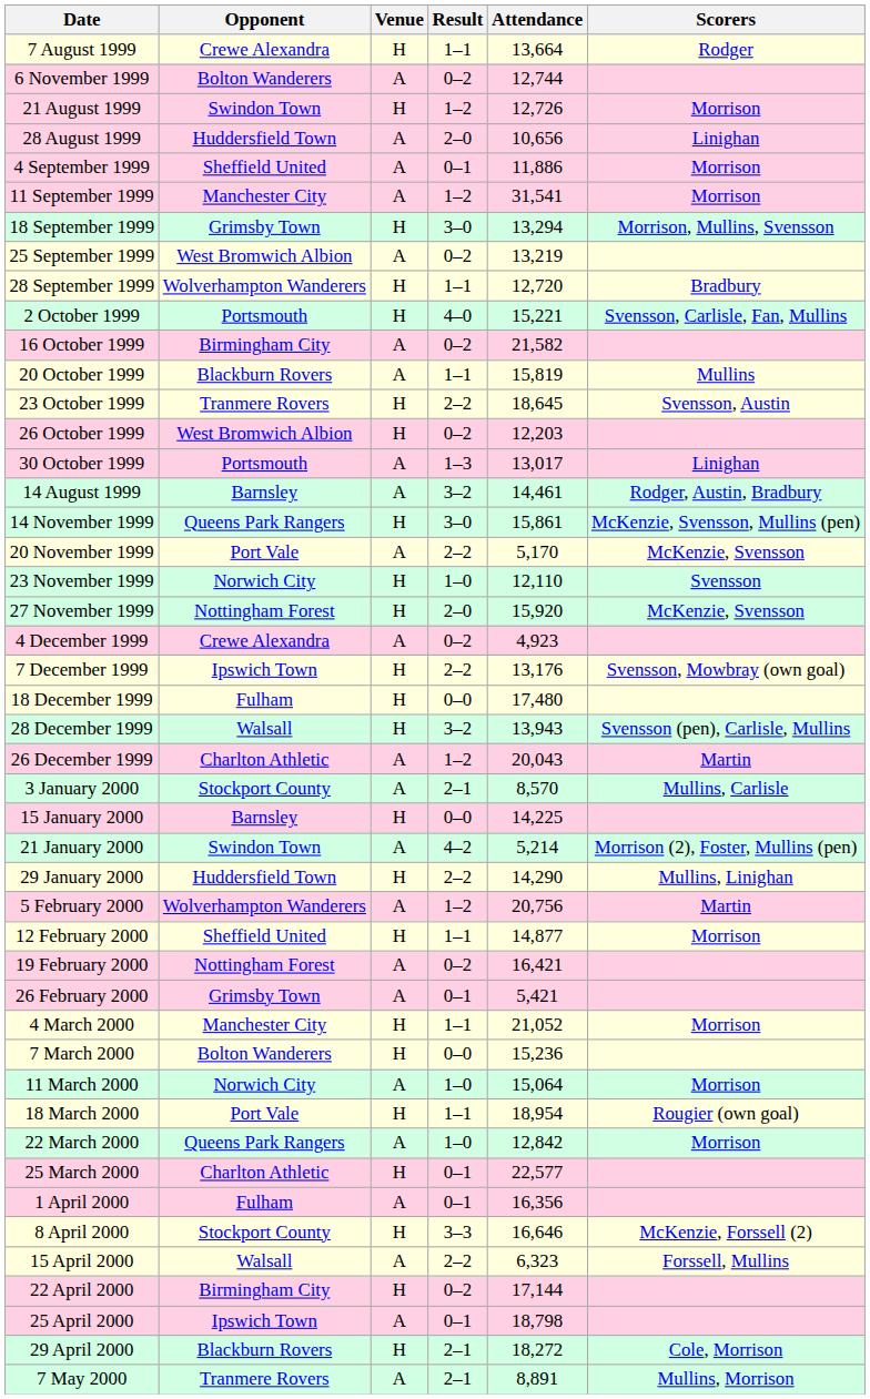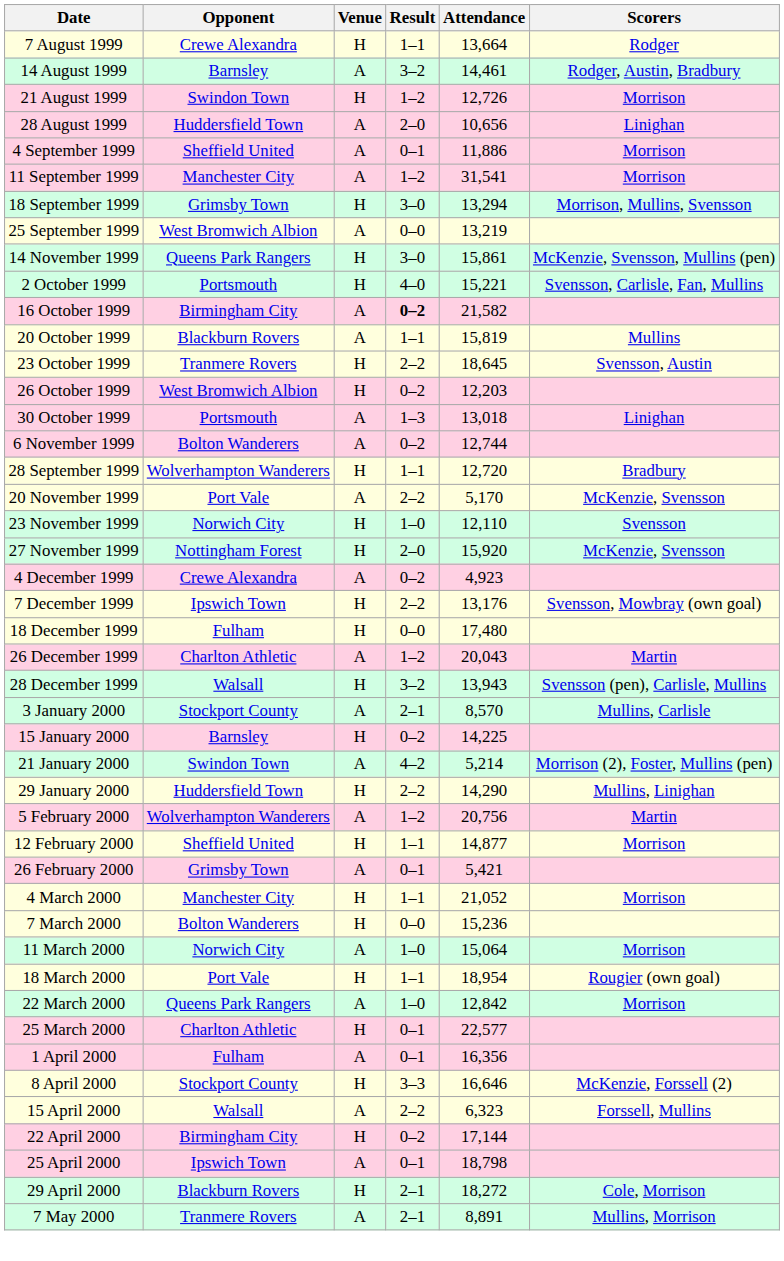 <table class="wikitable sortable" style="font-size:100%; text-align:center">
 <tr>
 <th>Date</th>
 <th>Opponent</th>
 <th>Venue</th>
 <th>Result</th>
 <th>Attendance</th>
 <th>Scorers</th>
 </tr>
 <tr style="background-color: #ffffdd;">
 <td>7 August 1999</td>
 <td><a href='#'>Crewe Alexandra</a></td>
 <td>H</td>
 <td>1–1</td>
 <td>13,664</td>
 <td><a href='#'>Rodger</a></td>
 </tr>
-<tr style="background-color: #ffd0e3;">
-<td>6 November 1999</td>
-<td><a href='#'>Bolton Wanderers</a></td>
+<tr style="background-color: #d0ffe3;">
+<td>14 August 1999</td>
+<td><a href='#'>Barnsley</a></td>
 <td>A</td>
-<td>0–2</td>
-<td>12,744</td>
-<td></td>
+<td>3–2</td>
+<td>14,461</td>
+<td><a href='#'>Rodger</a>, <a href='#'>Austin</a>, <a href='#'>Bradbury</a></td>
 </tr>
 <tr style="background-color: #ffd0e3;">
 <td>21 August 1999</td>
 <td><a href='#'>Swindon Town</a></td>
 <td>H</td>
 <td>1–2</td>
 <td>12,726</td>
 <td><a href='#'>Morrison</a></td>
 </tr>
 <tr style="background-color: #ffd0e3;">
 <td>28 August 1999</td>
 <td><a href='#'>Huddersfield Town</a></td>
 <td>A</td>
 <td>2–0</td>
 <td>10,656</td>
 <td><a href='#'>Linighan</a></td>
 </tr>
 <tr style="background-color: #ffd0e3;">
 <td>4 September 1999</td>
 <td><a href='#'>Sheffield United</a></td>
 <td>A</td>
 <td>0–1</td>
 <td>11,886</td>
 <td><a href='#'>Morrison</a></td>
 </tr>
 <tr style="background-color: #ffd0e3;">
 <td>11 September 1999</td>
 <td><a href='#'>Manchester City</a></td>
 <td>A</td>
 <td>1–2</td>
 <td>31,541</td>
 <td><a href='#'>Morrison</a></td>
 </tr>
 <tr style="background-color: #d0ffe3;">
 <td>18 September 1999</td>
 <td><a href='#'>Grimsby Town</a></td>
 <td>H</td>
 <td>3–0</td>
 <td>13,294</td>
 <td><a href='#'>Morrison</a>, <a href='#'>Mullins</a>, <a href='#'>Svensson</a></td>
 </tr>
 <tr style="background-color: #ffffdd;">
 <td>25 September 1999</td>
 <td><a href='#'>West Bromwich Albion</a></td>
 <td>A</td>
-<td>0–2</td>
+<td>0–0</td>
 <td>13,219</td>
 <td></td>
 </tr>
-<tr style="background-color: #ffffdd;">
-<td>28 September 1999</td>
-<td><a href='#'>Wolverhampton Wanderers</a></td>
+<tr style="background-color: #d0ffe3;">
+<td>14 November 1999</td>
+<td><a href='#'>Queens Park Rangers</a></td>
 <td>H</td>
-<td>1–1</td>
-<td>12,720</td>
-<td><a href='#'>Bradbury</a></td>
+<td>3–0</td>
+<td>15,861</td>
+<td><a href='#'>McKenzie</a>, <a href='#'>Svensson</a>, <a href='#'>Mullins</a> (pen)</td>
 </tr>
 <tr style="background-color: #d0ffe3;">
 <td>2 October 1999</td>
 <td><a href='#'>Portsmouth</a></td>
 <td>H</td>
 <td>4–0</td>
 <td>15,221</td>
 <td><a href='#'>Svensson</a>, <a href='#'>Carlisle</a>, <a href='#'>Fan</a>, <a href='#'>Mullins</a></td>
 </tr>
 <tr style="background-color: #ffd0e3;">
 <td>16 October 1999</td>
 <td><a href='#'>Birmingham City</a></td>
 <td>A</td>
-<td>0–2</td>
+<td><strong>0–2</strong></td>
 <td>21,582</td>
 <td></td>
 </tr>
 <tr style="background-color: #ffffdd;">
 <td>20 October 1999</td>
 <td><a href='#'>Blackburn Rovers</a></td>
 <td>A</td>
 <td>1–1</td>
 <td>15,819</td>
 <td><a href='#'>Mullins</a></td>
 </tr>
 <tr style="background-color: #ffffdd;">
 <td>23 October 1999</td>
 <td><a href='#'>Tranmere Rovers</a></td>
 <td>H</td>
 <td>2–2</td>
 <td>18,645</td>
 <td><a href='#'>Svensson</a>, <a href='#'>Austin</a></td>
 </tr>
 <tr style="background-color: #ffd0e3;">
 <td>26 October 1999</td>
 <td><a href='#'>West Bromwich Albion</a></td>
 <td>H</td>
 <td>0–2</td>
 <td>12,203</td>
 <td></td>
 </tr>
 <tr style="background-color: #ffd0e3;">
 <td>30 October 1999</td>
 <td><a href='#'>Portsmouth</a></td>
 <td>A</td>
 <td>1–3</td>
-<td>13,017</td>
+<td>13,018</td>
 <td><a href='#'>Linighan</a></td>
 </tr>
-<tr style="background-color: #d0ffe3;">
-<td>14 August 1999</td>
-<td><a href='#'>Barnsley</a></td>
+<tr style="background-color: #ffd0e3;">
+<td>6 November 1999</td>
+<td><a href='#'>Bolton Wanderers</a></td>
 <td>A</td>
-<td>3–2</td>
-<td>14,461</td>
-<td><a href='#'>Rodger</a>, <a href='#'>Austin</a>, <a href='#'>Bradbury</a></td>
+<td>0–2</td>
+<td>12,744</td>
+<td></td>
 </tr>
-<tr style="background-color: #d0ffe3;">
-<td>14 November 1999</td>
-<td><a href='#'>Queens Park Rangers</a></td>
+<tr style="background-color: #ffffdd;">
+<td>28 September 1999</td>
+<td><a href='#'>Wolverhampton Wanderers</a></td>
 <td>H</td>
-<td>3–0</td>
-<td>15,861</td>
-<td><a href='#'>McKenzie</a>, <a href='#'>Svensson</a>, <a href='#'>Mullins</a> (pen)</td>
+<td>1–1</td>
+<td>12,720</td>
+<td><a href='#'>Bradbury</a></td>
 </tr>
 <tr style="background-color: #ffffdd;">
 <td>20 November 1999</td>
 <td><a href='#'>Port Vale</a></td>
 <td>A</td>
 <td>2–2</td>
 <td>5,170</td>
 <td><a href='#'>McKenzie</a>, <a href='#'>Svensson</a></td>
 </tr>
 <tr style="background-color: #d0ffe3;">
 <td>23 November 1999</td>
 <td><a href='#'>Norwich City</a></td>
 <td>H</td>
 <td>1–0</td>
 <td>12,110</td>
 <td><a href='#'>Svensson</a></td>
 </tr>
 <tr style="background-color: #d0ffe3;">
 <td>27 November 1999</td>
 <td><a href='#'>Nottingham Forest</a></td>
 <td>H</td>
 <td>2–0</td>
 <td>15,920</td>
 <td><a href='#'>McKenzie</a>, <a href='#'>Svensson</a></td>
 </tr>
 <tr style="background-color: #ffd0e3;">
 <td>4 December 1999</td>
 <td><a href='#'>Crewe Alexandra</a></td>
 <td>A</td>
 <td>0–2</td>
 <td>4,923</td>
 <td></td>
 </tr>
 <tr style="background-color: #ffffdd;">
 <td>7 December 1999</td>
 <td><a href='#'>Ipswich Town</a></td>
 <td>H</td>
 <td>2–2</td>
 <td>13,176</td>
 <td><a href='#'>Svensson</a>, <a href='#'>Mowbray</a> (own goal)</td>
 </tr>
 <tr style="background-color: #ffffdd;">
 <td>18 December 1999</td>
 <td><a href='#'>Fulham</a></td>
 <td>H</td>
 <td>0–0</td>
 <td>17,480</td>
 <td></td>
 </tr>
+<tr style="background-color: #ffd0e3;">
+<td>26 December 1999</td>
+<td><a href='#'>Charlton Athletic</a></td>
+<td>A</td>
+<td>1–2</td>
+<td>20,043</td>
+<td><a href='#'>Martin</a></td>
+</tr>
 <tr style="background-color: #d0ffe3;">
 <td>28 December 1999</td>
 <td><a href='#'>Walsall</a></td>
 <td>H</td>
 <td>3–2</td>
 <td>13,943</td>
 <td><a href='#'>Svensson</a> (pen), <a href='#'>Carlisle</a>, <a href='#'>Mullins</a></td>
-</tr>
-<tr style="background-color: #ffd0e3;">
-<td>26 December 1999</td>
-<td><a href='#'>Charlton Athletic</a></td>
-<td>A</td>
-<td>1–2</td>
-<td>20,043</td>
-<td><a href='#'>Martin</a></td>
 </tr>
 <tr style="background-color: #d0ffe3;">
 <td>3 January 2000</td>
 <td><a href='#'>Stockport County</a></td>
 <td>A</td>
 <td>2–1</td>
 <td>8,570</td>
 <td><a href='#'>Mullins</a>, <a href='#'>Carlisle</a></td>
 </tr>
 <tr style="background-color: #ffd0e3;">
 <td>15 January 2000</td>
 <td><a href='#'>Barnsley</a></td>
 <td>H</td>
-<td>0–0</td>
+<td>0–2</td>
 <td>14,225</td>
 <td></td>
 </tr>
 <tr style="background-color: #d0ffe3;">
 <td>21 January 2000</td>
 <td><a href='#'>Swindon Town</a></td>
 <td>A</td>
 <td>4–2</td>
 <td>5,214</td>
 <td><a href='#'>Morrison</a> (2), <a href='#'>Foster</a>, <a href='#'>Mullins</a> (pen)</td>
 </tr>
 <tr style="background-color: #ffffdd;">
 <td>29 January 2000</td>
 <td><a href='#'>Huddersfield Town</a></td>
 <td>H</td>
 <td>2–2</td>
 <td>14,290</td>
 <td><a href='#'>Mullins</a>, <a href='#'>Linighan</a></td>
 </tr>
 <tr style="background-color: #ffd0e3;">
 <td>5 February 2000</td>
 <td><a href='#'>Wolverhampton Wanderers</a></td>
 <td>A</td>
 <td>1–2</td>
 <td>20,756</td>
 <td><a href='#'>Martin</a></td>
 </tr>
 <tr style="background-color: #ffffdd;">
 <td>12 February 2000</td>
 <td><a href='#'>Sheffield United</a></td>
 <td>H</td>
 <td>1–1</td>
 <td>14,877</td>
 <td><a href='#'>Morrison</a></td>
-</tr>
-<tr style="background-color: #ffd0e3;">
-<td>19 February 2000</td>
-<td><a href='#'>Nottingham Forest</a></td>
-<td>A</td>
-<td>0–2</td>
-<td>16,421</td>
-<td></td>
 </tr>
 <tr style="background-color: #ffd0e3;">
 <td>26 February 2000</td>
 <td><a href='#'>Grimsby Town</a></td>
 <td>A</td>
 <td>0–1</td>
 <td>5,421</td>
 <td></td>
 </tr>
 <tr style="background-color: #ffffdd;">
 <td>4 March 2000</td>
 <td><a href='#'>Manchester City</a></td>
 <td>H</td>
 <td>1–1</td>
 <td>21,052</td>
 <td><a href='#'>Morrison</a></td>
 </tr>
 <tr style="background-color: #ffffdd;">
 <td>7 March 2000</td>
 <td><a href='#'>Bolton Wanderers</a></td>
 <td>H</td>
 <td>0–0</td>
 <td>15,236</td>
 <td></td>
 </tr>
 <tr style="background-color: #d0ffe3;">
 <td>11 March 2000</td>
 <td><a href='#'>Norwich City</a></td>
 <td>A</td>
 <td>1–0</td>
 <td>15,064</td>
 <td><a href='#'>Morrison</a></td>
 </tr>
 <tr style="background-color: #ffffdd;">
 <td>18 March 2000</td>
 <td><a href='#'>Port Vale</a></td>
 <td>H</td>
 <td>1–1</td>
 <td>18,954</td>
 <td><a href='#'>Rougier</a> (own goal)</td>
 </tr>
 <tr style="background-color: #d0ffe3;">
 <td>22 March 2000</td>
 <td><a href='#'>Queens Park Rangers</a></td>
 <td>A</td>
 <td>1–0</td>
 <td>12,842</td>
 <td><a href='#'>Morrison</a></td>
 </tr>
 <tr style="background-color: #ffd0e3;">
 <td>25 March 2000</td>
 <td><a href='#'>Charlton Athletic</a></td>
 <td>H</td>
 <td>0–1</td>
 <td>22,577</td>
 <td></td>
 </tr>
 <tr style="background-color: #ffd0e3;">
 <td>1 April 2000</td>
 <td><a href='#'>Fulham</a></td>
 <td>A</td>
 <td>0–1</td>
 <td>16,356</td>
 <td></td>
 </tr>
 <tr style="background-color: #ffffdd;">
 <td>8 April 2000</td>
 <td><a href='#'>Stockport County</a></td>
 <td>H</td>
 <td>3–3</td>
 <td>16,646</td>
 <td><a href='#'>McKenzie</a>, <a href='#'>Forssell</a> (2)</td>
 </tr>
 <tr style="background-color: #ffffdd;">
 <td>15 April 2000</td>
 <td><a href='#'>Walsall</a></td>
 <td>A</td>
 <td>2–2</td>
 <td>6,323</td>
 <td><a href='#'>Forssell</a>, <a href='#'>Mullins</a></td>
 </tr>
 <tr style="background-color: #ffd0e3;">
 <td>22 April 2000</td>
 <td><a href='#'>Birmingham City</a></td>
 <td>H</td>
 <td>0–2</td>
 <td>17,144</td>
 <td></td>
 </tr>
 <tr style="background-color: #ffd0e3;">
 <td>25 April 2000</td>
 <td><a href='#'>Ipswich Town</a></td>
 <td>A</td>
 <td>0–1</td>
 <td>18,798</td>
 <td></td>
 </tr>
 <tr style="background-color: #d0ffe3;">
 <td>29 April 2000</td>
 <td><a href='#'>Blackburn Rovers</a></td>
 <td>H</td>
 <td>2–1</td>
 <td>18,272</td>
 <td><a href='#'>Cole</a>, <a href='#'>Morrison</a></td>
 </tr>
 <tr style="background-color: #d0ffe3;">
 <td>7 May 2000</td>
 <td><a href='#'>Tranmere Rovers</a></td>
 <td>A</td>
 <td>2–1</td>
 <td>8,891</td>
 <td><a href='#'>Mullins</a>, <a href='#'>Morrison</a></td>
 </tr>
 </table>
